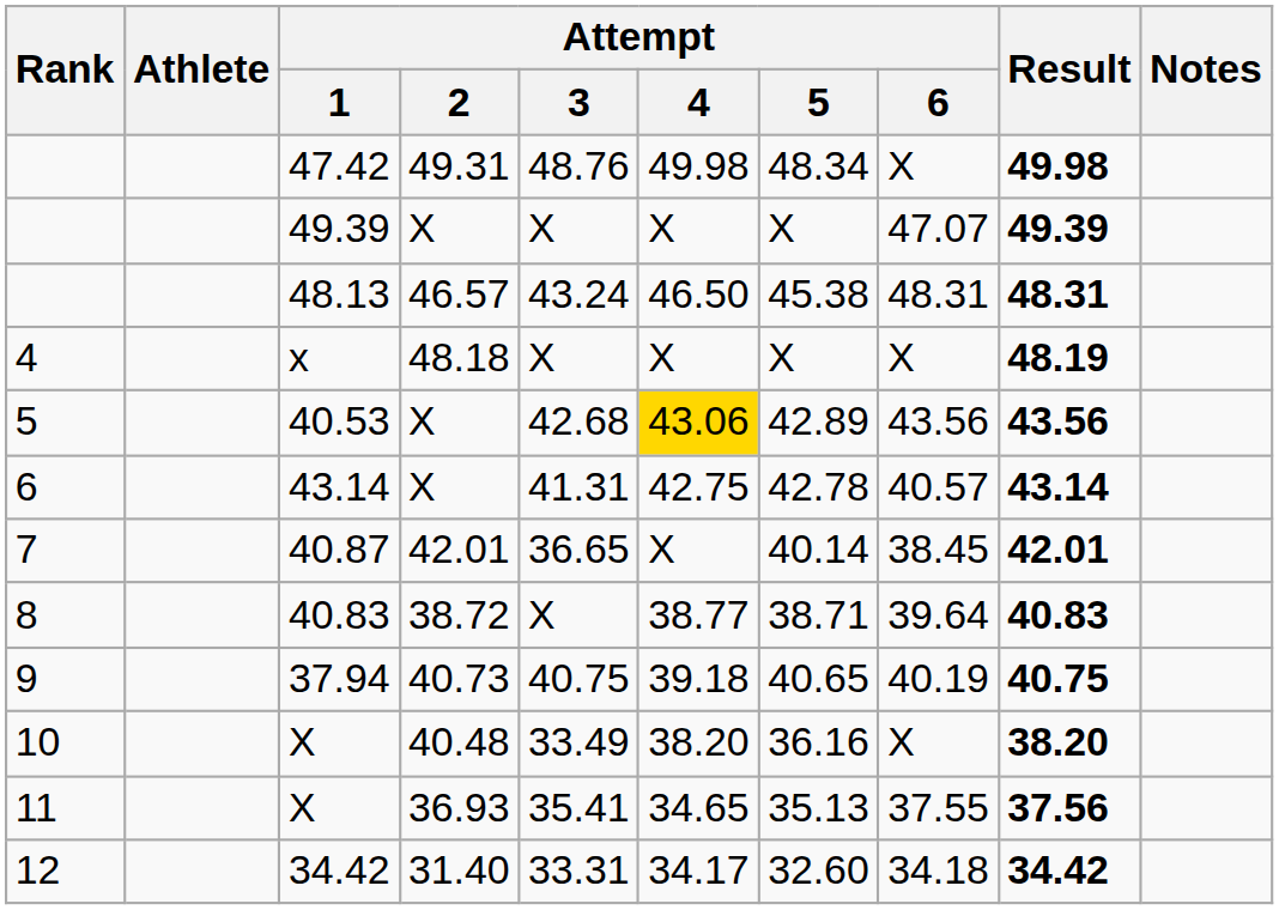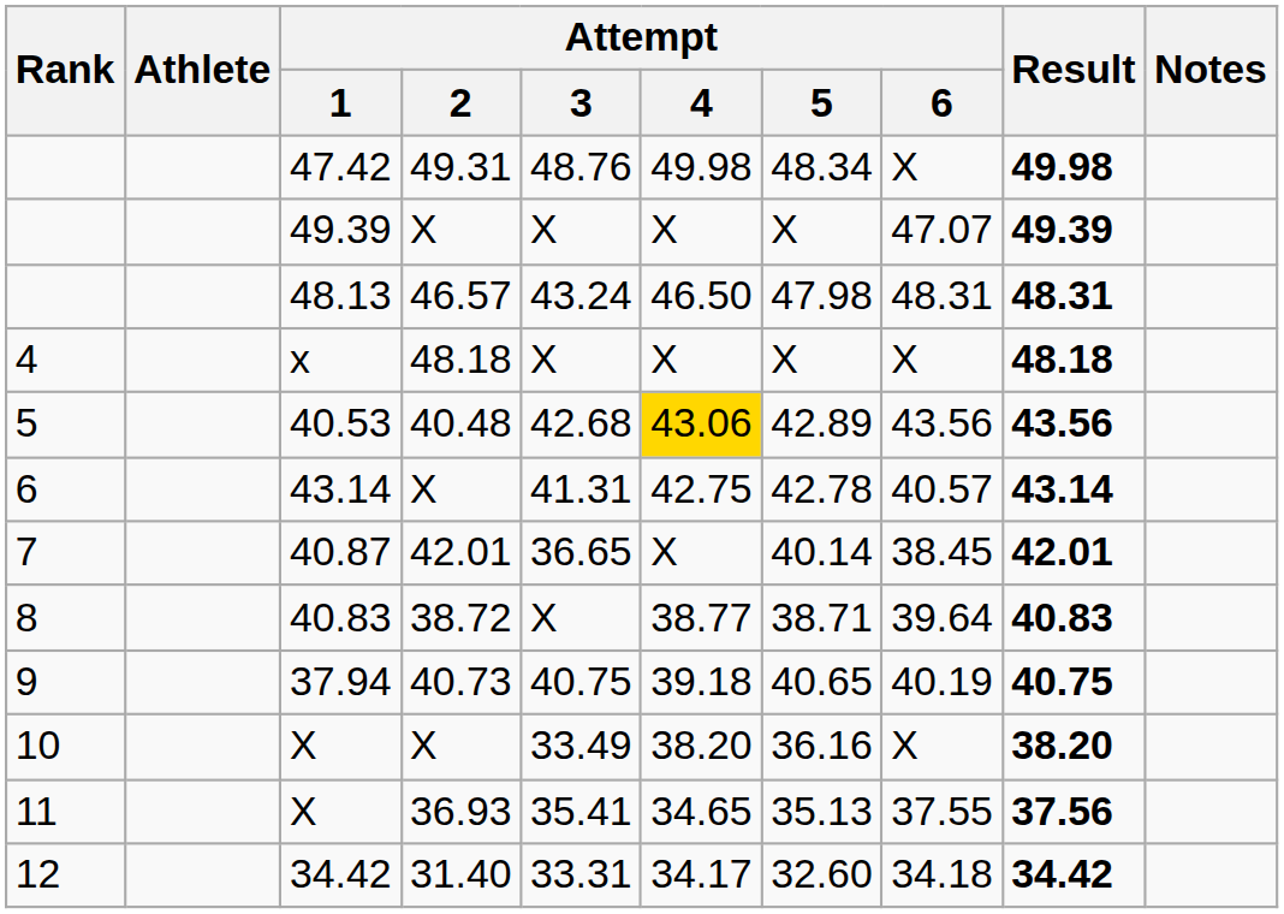 <table class='wikitable'>
 <tr>
 <th rowspan=2>Rank</th>
 <th rowspan=2>Athlete</th>
 <th colspan=6>Attempt</th>
 <th rowspan=2>Result</th>
 <th rowspan=2>Notes</th>
 </tr>
 <tr>
 <th>1</th>
 <th>2</th>
 <th>3</th>
 <th>4</th>
 <th>5</th>
 <th>6</th>
 </tr>
 <tr>
 <td></td>
 <td align=left></td>
 <td>47.42</td>
 <td>49.31</td>
 <td>48.76</td>
 <td>49.98</td>
 <td>48.34</td>
 <td>X</td>
 <td><strong> 49.98 </strong></td>
 <td></td>
 </tr>
 <tr>
 <td></td>
 <td align=left></td>
 <td>49.39</td>
 <td>X</td>
 <td>X</td>
 <td>X</td>
 <td>X</td>
 <td>47.07</td>
 <td><strong> 49.39 </strong></td>
 <td></td>
 </tr>
 <tr>
 <td></td>
 <td align=left></td>
 <td>48.13</td>
 <td>46.57</td>
 <td>43.24</td>
 <td>46.50</td>
-<td>45.38</td>
+<td>47.98</td>
 <td>48.31</td>
 <td><strong> 48.31 </strong></td>
 <td></td>
 </tr>
 <tr>
 <td>4</td>
 <td align=left></td>
 <td>x</td>
 <td>48.18</td>
 <td>X</td>
 <td>X</td>
 <td>X</td>
 <td>X</td>
-<td><strong> 48.19 </strong></td>
+<td><strong> 48.18 </strong></td>
 <td></td>
 </tr>
 <tr>
 <td>5</td>
 <td align=left></td>
 <td>40.53</td>
-<td>X</td>
+<td>40.48</td>
 <td>42.68</td>
 <td style="background: gold;">43.06</td>
 <td>42.89</td>
 <td>43.56</td>
 <td><strong> 43.56 </strong></td>
 <td></td>
 </tr>
 <tr>
 <td>6</td>
 <td align=left></td>
 <td>43.14</td>
 <td>X</td>
 <td>41.31</td>
 <td>42.75</td>
 <td>42.78</td>
 <td>40.57</td>
 <td><strong> 43.14 </strong></td>
 <td></td>
 </tr>
 <tr>
 <td>7</td>
 <td align=left></td>
 <td>40.87</td>
 <td>42.01</td>
 <td>36.65</td>
 <td>X</td>
 <td>40.14</td>
 <td>38.45</td>
 <td><strong> 42.01 </strong></td>
 <td></td>
 </tr>
 <tr>
 <td>8</td>
 <td align=left></td>
 <td>40.83</td>
 <td>38.72</td>
 <td>X</td>
 <td>38.77</td>
 <td>38.71</td>
 <td>39.64</td>
 <td><strong> 40.83  </strong></td>
 <td></td>
 </tr>
 <tr>
 <td>9</td>
 <td align=left></td>
 <td>37.94</td>
 <td>40.73</td>
 <td>40.75</td>
 <td>39.18</td>
 <td>40.65</td>
 <td>40.19</td>
 <td><strong> 40.75 </strong></td>
 <td></td>
 </tr>
 <tr>
 <td>10</td>
 <td align=left></td>
 <td>X</td>
-<td>40.48</td>
+<td>X</td>
 <td>33.49</td>
 <td>38.20</td>
 <td>36.16</td>
 <td>X</td>
 <td><strong> 38.20 </strong></td>
 <td></td>
 </tr>
 <tr>
 <td>11</td>
 <td align=left></td>
 <td>X</td>
 <td>36.93</td>
 <td>35.41</td>
 <td>34.65</td>
 <td>35.13</td>
 <td>37.55</td>
 <td><strong> 37.56 </strong></td>
 <td></td>
 </tr>
 <tr>
 <td>12</td>
 <td align=left></td>
 <td>34.42</td>
 <td>31.40</td>
 <td>33.31</td>
 <td>34.17</td>
 <td>32.60</td>
 <td>34.18</td>
 <td><strong> 34.42 </strong></td>
 <td></td>
 </tr>
 </table>
